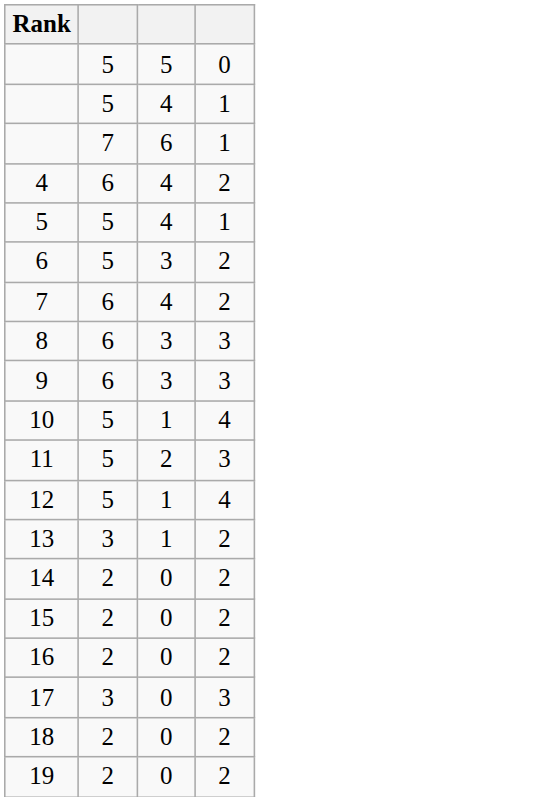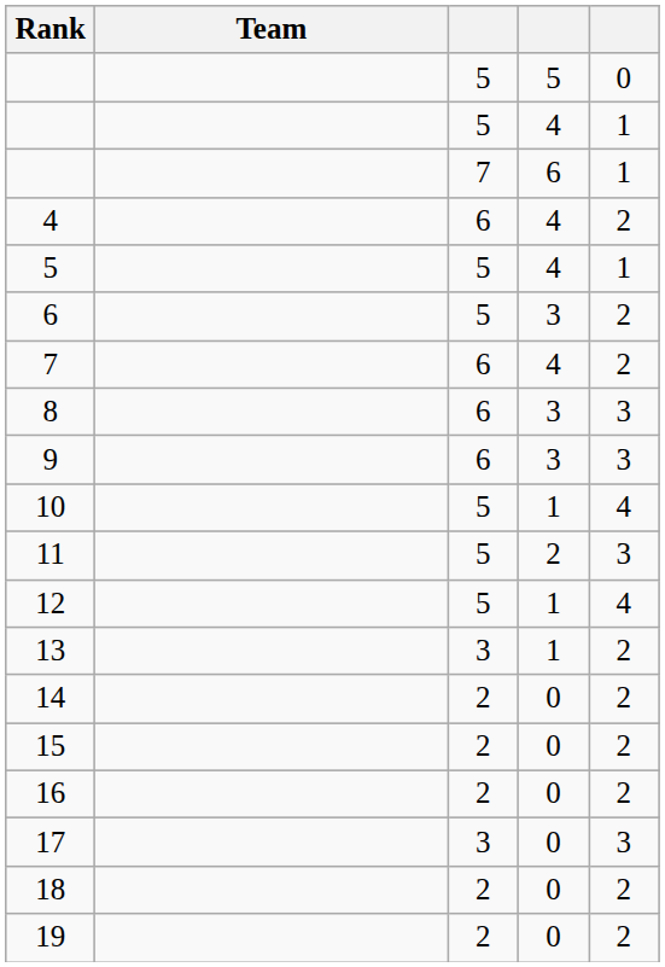 <table class="wikitable" style="text-align:center">
 <tr>
 <th width=40>Rank</th>
+<th width=180>Team</th>
 <th width=30></th>
 <th width=30></th>
 <th width=30></th>
 </tr>
 <tr>
 <td></td>
+<td align=left></td>
 <td>5</td>
 <td>5</td>
 <td>0</td>
 </tr>
 <tr>
 <td></td>
+<td align=left></td>
 <td>5</td>
 <td>4</td>
 <td>1</td>
 </tr>
 <tr>
 <td></td>
+<td align=left></td>
 <td>7</td>
 <td>6</td>
 <td>1</td>
 </tr>
 <tr>
 <td>4</td>
+<td align=left></td>
 <td>6</td>
 <td>4</td>
 <td>2</td>
 </tr>
 <tr>
 <td>5</td>
+<td align=left></td>
 <td>5</td>
 <td>4</td>
 <td>1</td>
 </tr>
 <tr>
 <td>6</td>
+<td align=left></td>
 <td>5</td>
 <td>3</td>
 <td>2</td>
 </tr>
 <tr>
 <td>7</td>
+<td align=left></td>
 <td>6</td>
 <td>4</td>
 <td>2</td>
 </tr>
 <tr>
 <td>8</td>
+<td align=left></td>
 <td>6</td>
 <td>3</td>
 <td>3</td>
 </tr>
 <tr>
 <td>9</td>
+<td align=left></td>
 <td>6</td>
 <td>3</td>
 <td>3</td>
 </tr>
 <tr>
 <td>10</td>
+<td align=left></td>
 <td>5</td>
 <td>1</td>
 <td>4</td>
 </tr>
 <tr>
 <td>11</td>
+<td align=left></td>
 <td>5</td>
 <td>2</td>
 <td>3</td>
 </tr>
 <tr>
 <td>12</td>
+<td align=left></td>
 <td>5</td>
 <td>1</td>
 <td>4</td>
 </tr>
 <tr>
 <td>13</td>
+<td align=left></td>
 <td>3</td>
 <td>1</td>
 <td>2</td>
 </tr>
 <tr>
 <td>14</td>
+<td align=left></td>
 <td>2</td>
 <td>0</td>
 <td>2</td>
 </tr>
 <tr>
 <td>15</td>
+<td align=left></td>
 <td>2</td>
 <td>0</td>
 <td>2</td>
 </tr>
 <tr>
 <td>16</td>
+<td align=left></td>
 <td>2</td>
 <td>0</td>
 <td>2</td>
 </tr>
 <tr>
 <td>17</td>
+<td align=left></td>
 <td>3</td>
 <td>0</td>
 <td>3</td>
 </tr>
 <tr>
 <td>18</td>
+<td align=left></td>
 <td>2</td>
 <td>0</td>
 <td>2</td>
 </tr>
 <tr>
 <td>19</td>
+<td align=left></td>
 <td>2</td>
 <td>0</td>
 <td>2</td>
 </tr>
 </table>
